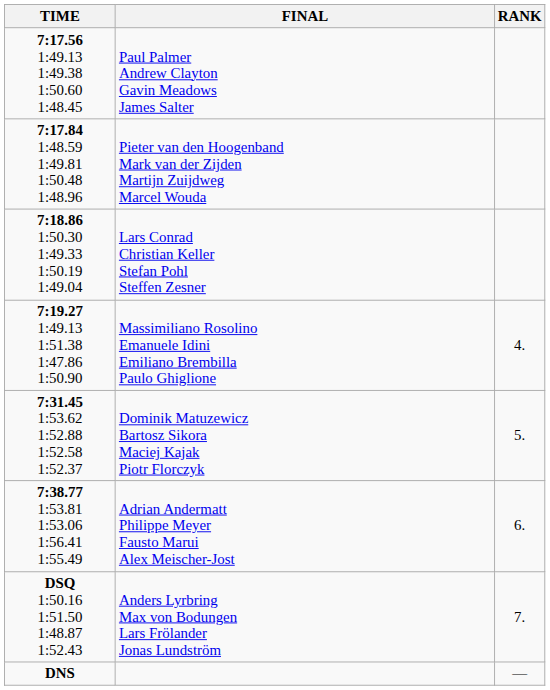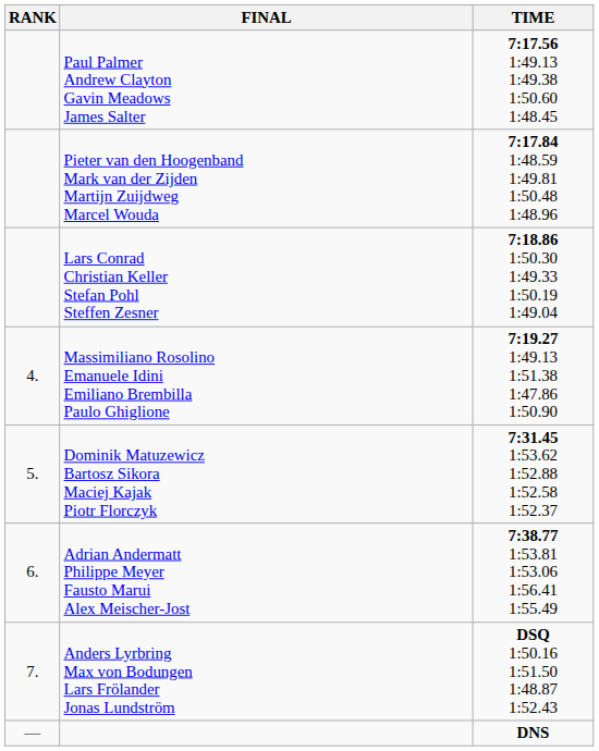 <table class="wikitable">
 <tr>
+<th>RANK</th>
+<th style="width: 25em">FINAL</th>
 <th style="width: 7em">TIME</th>
-<th style="width: 25em">FINAL</th>
-<th>RANK</th>
 </tr>
 <tr>
+<td align="center"></td>
+<td><strong></strong><br><a href='#'>Paul Palmer</a><br><a href='#'>Andrew Clayton</a><br><a href='#'>Gavin Meadows</a><br><a href='#'>James Salter</a></td>
 <td align="center"><strong>7:17.56</strong><br>1:49.13<br>1:49.38<br>1:50.60<br>1:48.45</td>
-<td><strong></strong><br><a href='#'>Paul Palmer</a><br><a href='#'>Andrew Clayton</a><br><a href='#'>Gavin Meadows</a><br><a href='#'>James Salter</a></td>
-<td align="center"></td>
 </tr>
 <tr>
+<td align="center"></td>
+<td><strong></strong><br><a href='#'>Pieter van den Hoogenband</a><br><a href='#'>Mark van der Zijden</a><br><a href='#'>Martijn Zuijdweg</a><br><a href='#'>Marcel Wouda</a></td>
 <td align="center"><strong>7:17.84</strong><br>1:48.59<br>1:49.81<br>1:50.48<br>1:48.96</td>
-<td><strong></strong><br><a href='#'>Pieter van den Hoogenband</a><br><a href='#'>Mark van der Zijden</a><br><a href='#'>Martijn Zuijdweg</a><br><a href='#'>Marcel Wouda</a></td>
-<td align="center"></td>
 </tr>
 <tr>
+<td align="center"></td>
+<td><strong></strong><br><a href='#'>Lars Conrad</a><br><a href='#'>Christian Keller</a><br><a href='#'>Stefan Pohl</a><br><a href='#'>Steffen Zesner</a></td>
 <td align="center"><strong>7:18.86</strong><br>1:50.30<br>1:49.33<br>1:50.19<br>1:49.04</td>
-<td><strong></strong><br><a href='#'>Lars Conrad</a><br><a href='#'>Christian Keller</a><br><a href='#'>Stefan Pohl</a><br><a href='#'>Steffen Zesner</a></td>
-<td align="center"></td>
 </tr>
 <tr>
+<td align="center">4.</td>
+<td><strong></strong><br><a href='#'>Massimiliano Rosolino</a><br><a href='#'>Emanuele Idini</a><br><a href='#'>Emiliano Brembilla</a><br><a href='#'>Paulo Ghiglione</a></td>
 <td align="center"><strong>7:19.27</strong><br>1:49.13<br>1:51.38<br>1:47.86<br>1:50.90</td>
-<td><strong></strong><br><a href='#'>Massimiliano Rosolino</a><br><a href='#'>Emanuele Idini</a><br><a href='#'>Emiliano Brembilla</a><br><a href='#'>Paulo Ghiglione</a></td>
-<td align="center">4.</td>
 </tr>
 <tr>
+<td align="center">5.</td>
+<td><strong></strong><br><a href='#'>Dominik Matuzewicz</a><br><a href='#'>Bartosz Sikora</a><br><a href='#'>Maciej Kajak</a><br><a href='#'>Piotr Florczyk</a></td>
 <td align="center"><strong>7:31.45</strong><br>1:53.62<br>1:52.88<br>1:52.58<br>1:52.37</td>
-<td><strong></strong><br><a href='#'>Dominik Matuzewicz</a><br><a href='#'>Bartosz Sikora</a><br><a href='#'>Maciej Kajak</a><br><a href='#'>Piotr Florczyk</a></td>
-<td align="center">5.</td>
 </tr>
 <tr>
+<td align="center">6.</td>
+<td><strong></strong><br><a href='#'>Adrian Andermatt</a><br><a href='#'>Philippe Meyer</a><br><a href='#'>Fausto Marui</a><br><a href='#'>Alex Meischer-Jost</a></td>
 <td align="center"><strong>7:38.77</strong><br>1:53.81<br>1:53.06<br>1:56.41<br>1:55.49</td>
-<td><strong></strong><br><a href='#'>Adrian Andermatt</a><br><a href='#'>Philippe Meyer</a><br><a href='#'>Fausto Marui</a><br><a href='#'>Alex Meischer-Jost</a></td>
-<td align="center">6.</td>
 </tr>
 <tr>
+<td align="center">7.</td>
+<td><strong></strong><br><a href='#'>Anders Lyrbring</a><br><a href='#'>Max von Bodungen</a><br><a href='#'>Lars Frölander</a><br><a href='#'>Jonas Lundström</a></td>
 <td align="center"><strong>DSQ</strong><br>1:50.16<br>1:51.50<br>1:48.87<br>1:52.43</td>
-<td><strong></strong><br><a href='#'>Anders Lyrbring</a><br><a href='#'>Max von Bodungen</a><br><a href='#'>Lars Frölander</a><br><a href='#'>Jonas Lundström</a></td>
-<td align="center">7.</td>
 </tr>
 <tr>
+<td align="center">—</td>
+<td><strong></strong></td>
 <td align="center"><strong>DNS</strong></td>
-<td><strong></strong></td>
-<td align="center">—</td>
 </tr>
 </table>
